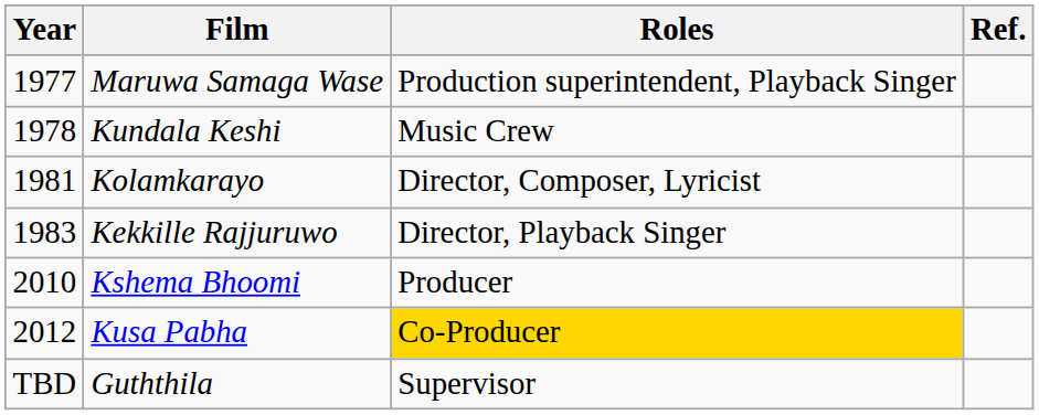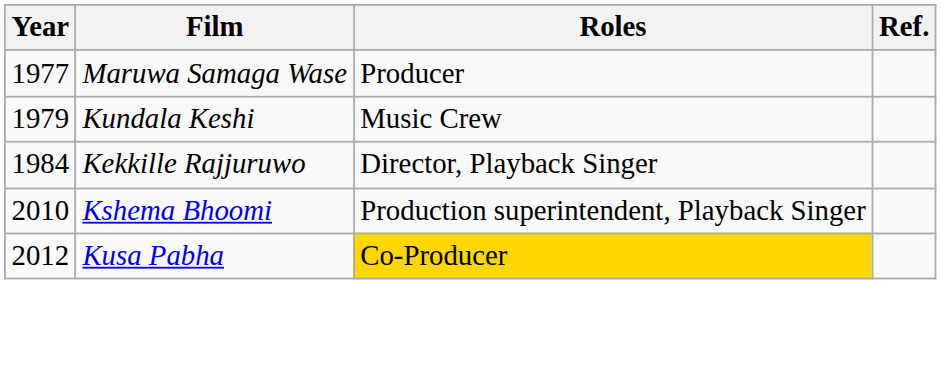 <table class="wikitable">
 <tr>
 <th>Year</th>
 <th>Film</th>
 <th>Roles</th>
 <th>Ref.</th>
 </tr>
 <tr>
 <td>1977</td>
 <td><em>Maruwa Samaga Wase</em></td>
-<td>Production superintendent, Playback Singer</td>
+<td>Producer</td>
 <td></td>
 </tr>
 <tr>
-<td>1978</td>
+<td>1979</td>
 <td><em>Kundala Keshi</em></td>
 <td>Music Crew</td>
 <td></td>
 </tr>
 <tr>
-<td>1981</td>
-<td><em>Kolamkarayo</em></td>
-<td>Director, Composer, Lyricist</td>
-<td></td>
-</tr>
-<tr>
-<td>1983</td>
+<td>1984</td>
 <td><em>Kekkille Rajjuruwo</em></td>
 <td>Director, Playback Singer</td>
 <td></td>
 </tr>
 <tr>
 <td>2010</td>
 <td><em><a href='#'>Kshema Bhoomi</a></em></td>
-<td>Producer</td>
+<td>Production superintendent, Playback Singer</td>
 <td></td>
 </tr>
 <tr>
 <td>2012</td>
 <td><em><a href='#'>Kusa Pabha</a></em></td>
 <td style="background: gold;">Co-Producer</td>
 <td></td>
 </tr>
-<tr>
-<td>TBD</td>
-<td><em>Guththila</em></td>
-<td>Supervisor</td>
-<td></td>
-</tr>
 </table>
